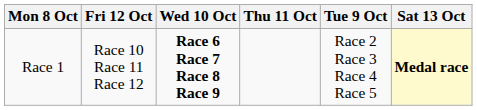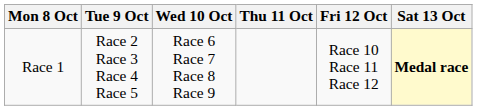 <table class="wikitable" style="text-align: center;">
 <tr>
 <th>Mon 8 Oct</th>
-<th>Fri 12 Oct</th>
+<th>Tue 9 Oct</th>
 <th>Wed 10 Oct</th>
 <th>Thu 11 Oct</th>
-<th>Tue 9 Oct</th>
+<th>Fri 12 Oct</th>
 <th>Sat 13 Oct</th>
 </tr>
 <tr>
 <td>Race 1</td>
+<td>Race 2<br>Race 3<br>Race 4<br>Race 5</td>
+<td>Race 6<br>Race 7<br>Race 8<br>Race 9</td>
+<td></td>
 <td>Race 10<br>Race 11<br>Race 12</td>
-<td><strong>Race 6<br>Race 7<br>Race 8<br>Race 9</strong></td>
-<td></td>
-<td>Race 2<br>Race 3<br>Race 4<br>Race 5</td>
 <td style=background:lemonchiffon><strong>Medal race</strong></td>
 </tr>
 </table>
